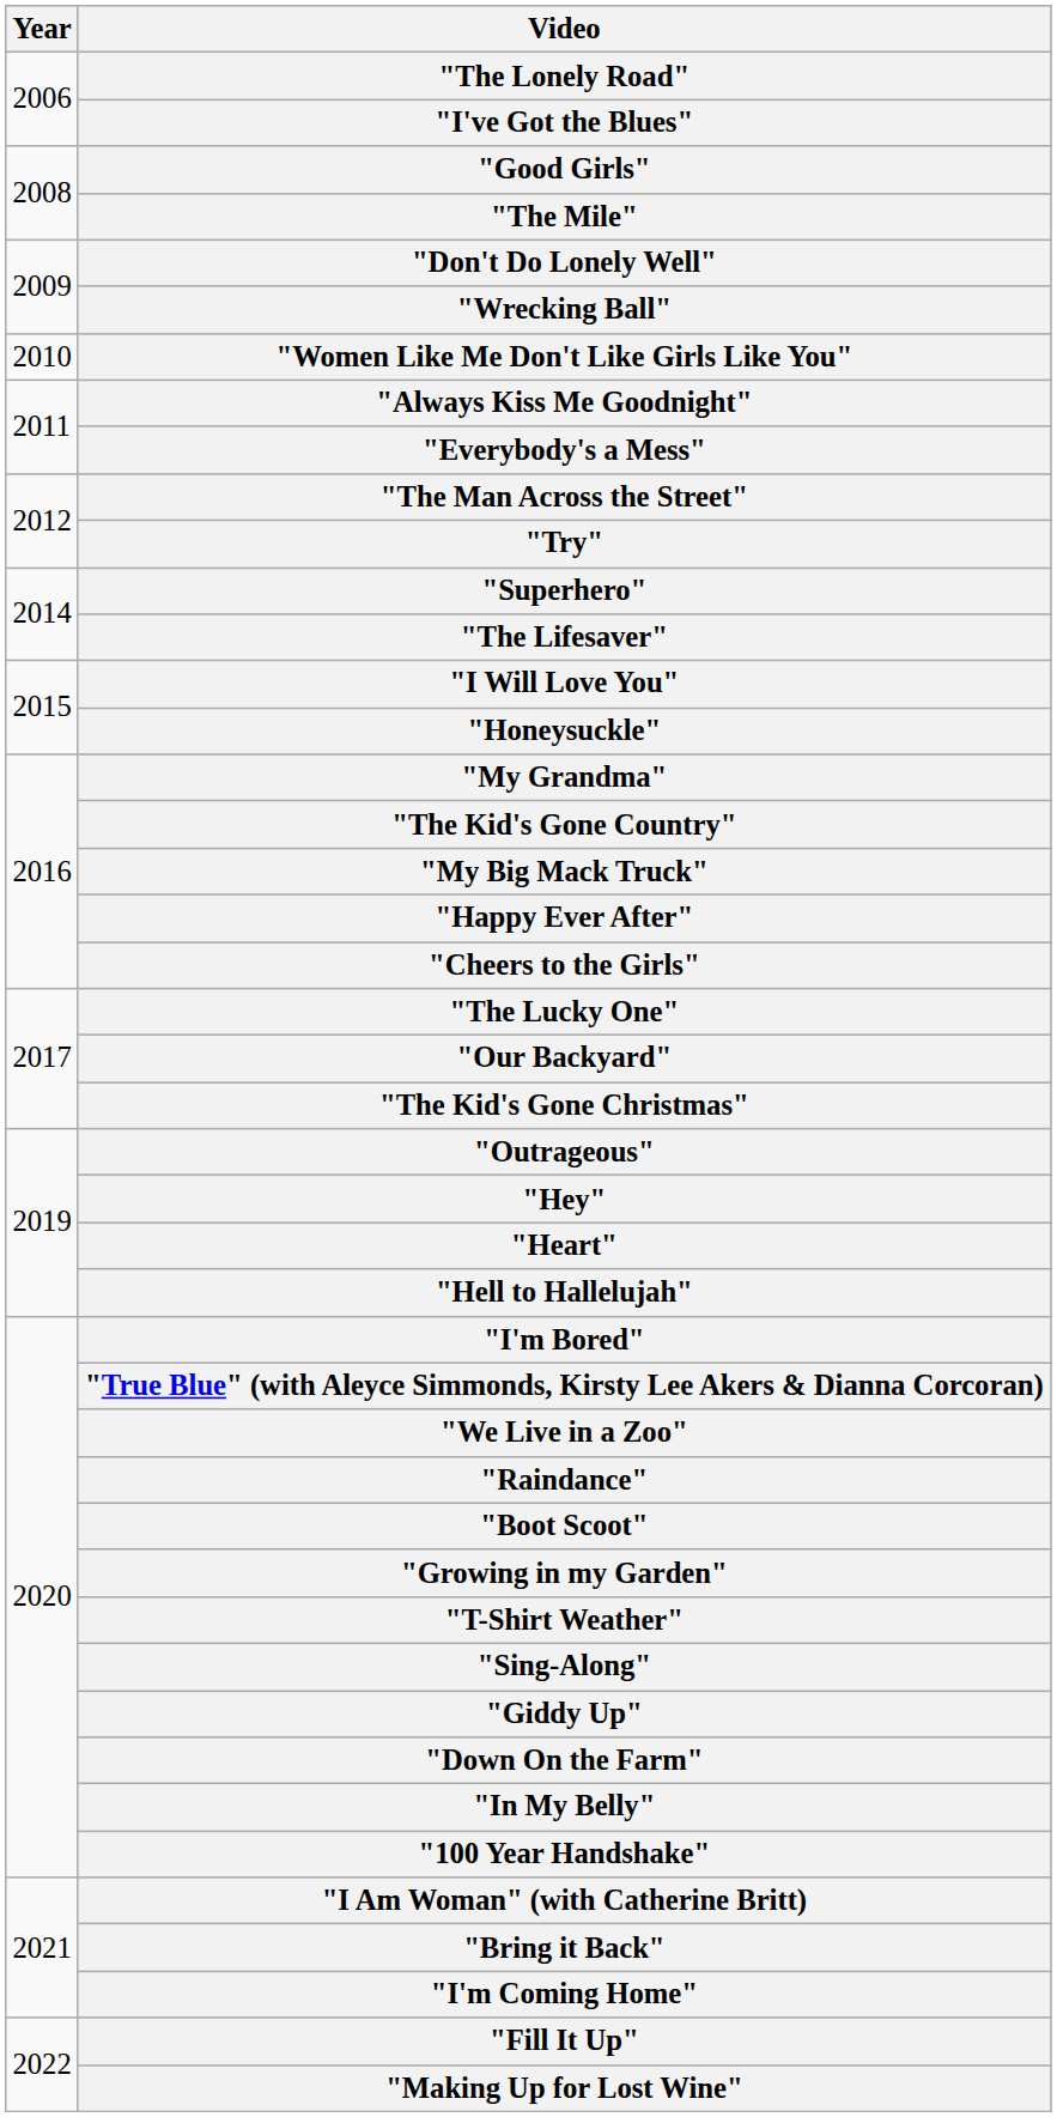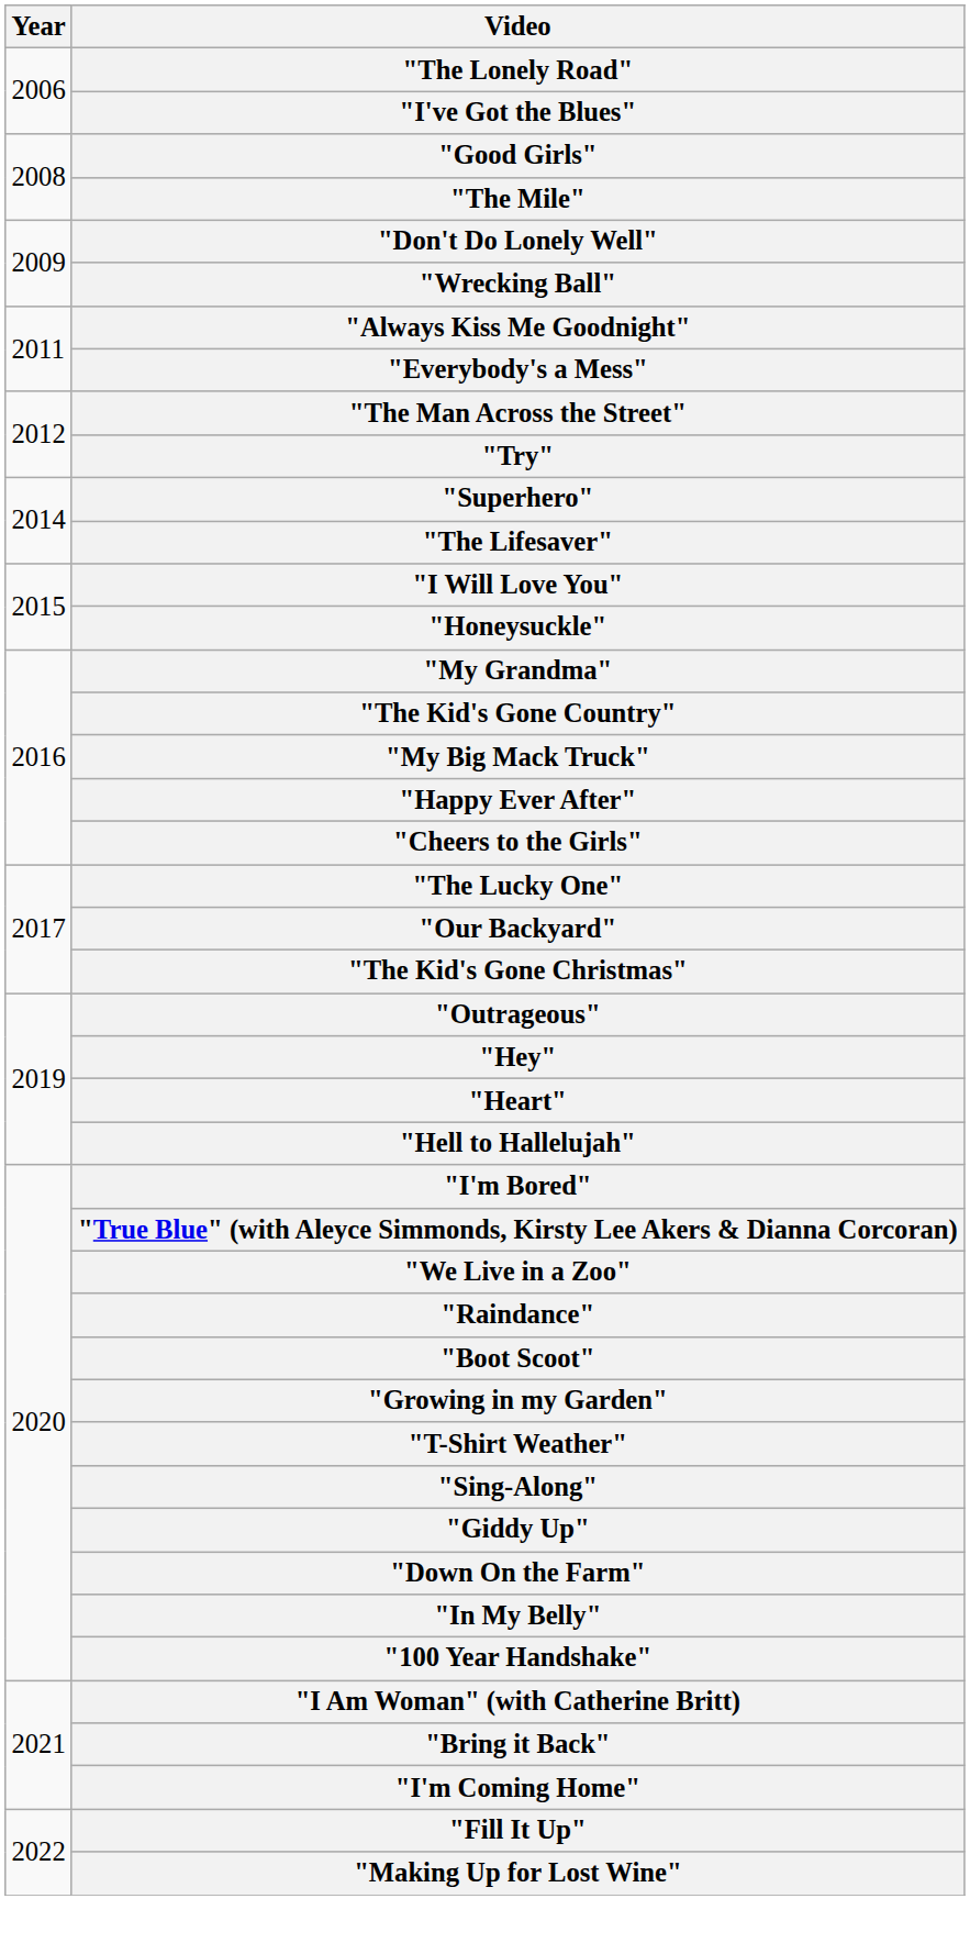 <table class="wikitable plainrowheaders">
 <tr>
 <th scope="col">Year</th>
 <th scope="col">Video</th>
 </tr>
 <tr>
 <td rowspan="2">2006</td>
 <th scope="row">"The Lonely Road"</th>
 </tr>
 <tr>
 <th scope="row">"I've Got the Blues"</th>
 </tr>
 <tr>
 <td rowspan="2">2008</td>
 <th scope="row">"Good Girls"</th>
 </tr>
 <tr>
 <th scope="row">"The Mile"</th>
 </tr>
 <tr>
 <td rowspan="2">2009</td>
 <th scope="row">"Don't Do Lonely Well"</th>
 </tr>
 <tr>
 <th scope="row">"Wrecking Ball"</th>
-</tr>
-<tr>
-<td>2010</td>
-<th scope="row">"Women Like Me Don't Like Girls Like You"</th>
 </tr>
 <tr>
 <td rowspan="2">2011</td>
 <th scope="row">"Always Kiss Me Goodnight"</th>
 </tr>
 <tr>
 <th scope="row">"Everybody's a Mess"</th>
 </tr>
 <tr>
 <td rowspan="2">2012</td>
 <th scope="row">"The Man Across the Street"</th>
 </tr>
 <tr>
 <th scope="row">"Try"</th>
 </tr>
 <tr>
 <td rowspan="2">2014</td>
 <th scope="row">"Superhero"</th>
 </tr>
 <tr>
 <th scope="row">"The Lifesaver"</th>
 </tr>
 <tr>
 <td rowspan="2">2015</td>
 <th scope="row">"I Will Love You"</th>
 </tr>
 <tr>
 <th scope="row">"Honeysuckle"</th>
 </tr>
 <tr>
 <td rowspan="5">2016</td>
 <th scope="row">"My Grandma"</th>
 </tr>
 <tr>
 <th scope="row">"The Kid's Gone Country"</th>
 </tr>
 <tr>
 <th scope="row">"My Big Mack Truck"</th>
 </tr>
 <tr>
 <th scope="row">"Happy Ever After"</th>
 </tr>
 <tr>
 <th scope="row">"Cheers to the Girls"</th>
 </tr>
 <tr>
 <td rowspan="3">2017</td>
 <th scope="row">"The Lucky One"</th>
 </tr>
 <tr>
 <th scope="row">"Our Backyard"</th>
 </tr>
 <tr>
 <th scope="row">"The Kid's Gone Christmas"</th>
 </tr>
 <tr>
 <td rowspan="4">2019</td>
 <th scope="row">"Outrageous"</th>
 </tr>
 <tr>
 <th scope="row">"Hey"</th>
 </tr>
 <tr>
 <th scope="row">"Heart"</th>
 </tr>
 <tr>
 <th scope="row">"Hell to Hallelujah"</th>
 </tr>
 <tr>
 <td rowspan="12">2020</td>
 <th scope="row">"I'm Bored"</th>
 </tr>
 <tr>
 <th scope="row">"<a href='#'>True Blue</a>" (with Aleyce Simmonds, Kirsty Lee Akers & Dianna Corcoran)</th>
 </tr>
 <tr>
 <th scope="row">"We Live in a Zoo"</th>
 </tr>
 <tr>
 <th scope="row">"Raindance"</th>
 </tr>
 <tr>
 <th scope="row">"Boot Scoot"</th>
 </tr>
 <tr>
 <th scope="row">"Growing in my Garden"</th>
 </tr>
 <tr>
 <th scope="row">"T-Shirt Weather"</th>
 </tr>
 <tr>
 <th scope="row">"Sing-Along"</th>
 </tr>
 <tr>
 <th scope="row">"Giddy Up"</th>
 </tr>
 <tr>
 <th scope="row">"Down On the Farm"</th>
 </tr>
 <tr>
 <th scope="row">"In My Belly"</th>
 </tr>
 <tr>
 <th scope="row">"100 Year Handshake"</th>
 </tr>
 <tr>
 <td rowspan="3">2021</td>
 <th scope="row">"I Am Woman" (with Catherine Britt)</th>
 </tr>
 <tr>
 <th scope="row">"Bring it Back"</th>
 </tr>
 <tr>
 <th scope="row">"I'm Coming Home"</th>
 </tr>
 <tr>
 <td rowspan="2">2022</td>
 <th scope="row">"Fill It Up"</th>
 </tr>
 <tr>
 <th scope="row">"Making Up for Lost Wine"</th>
 </tr>
 </table>
